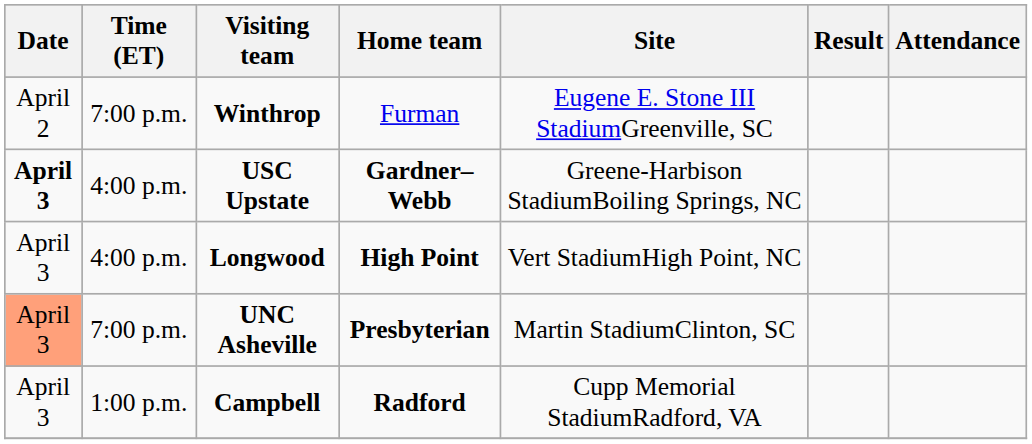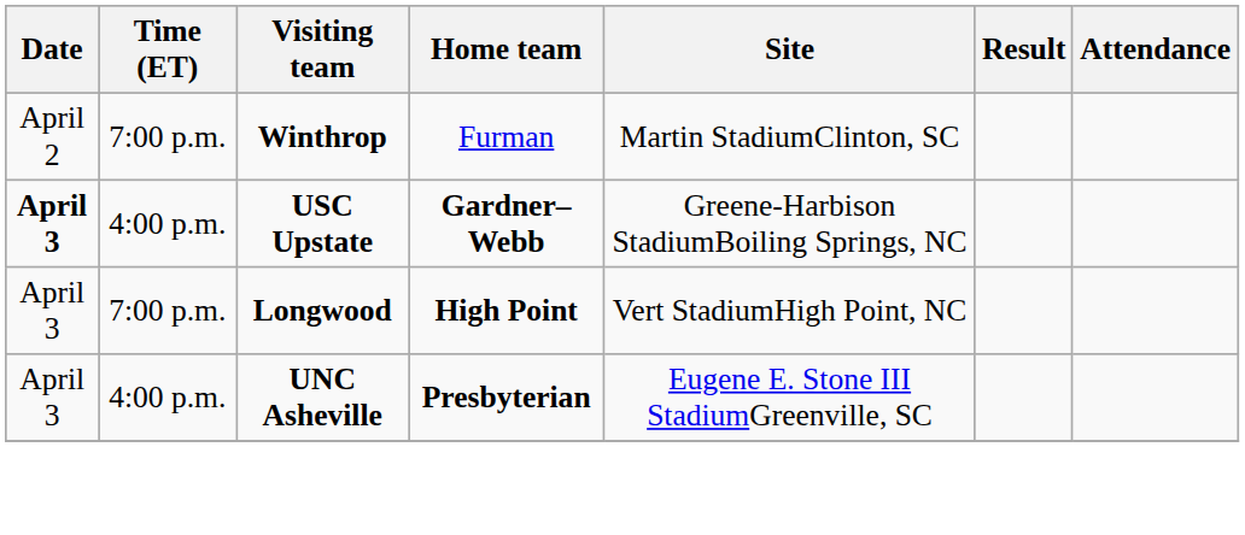 <table class="wikitable" style="font-size:95%; text-align: center;">
 <tr>
 <th>Date</th>
 <th>Time (ET)</th>
 <th>Visiting team</th>
 <th>Home team</th>
 <th>Site</th>
 <th>Result</th>
 <th>Attendance</th>
 </tr>
 <tr>
 <td>April 2</td>
 <td>7:00 p.m.</td>
 <td><strong>Winthrop</strong></td>
 <td><a href='#'>Furman</a></td>
-<td><a href='#'>Eugene E. Stone III Stadium</a>Greenville, SC</td>
+<td>Martin StadiumClinton, SC</td>
 <td></td>
 <td></td>
 </tr>
 <tr>
 <td><strong>April 3</strong></td>
 <td>4:00 p.m.</td>
 <td><strong>USC Upstate</strong></td>
 <td><strong>Gardner–Webb</strong></td>
 <td>Greene-Harbison StadiumBoiling Springs, NC</td>
 <td></td>
 <td></td>
 </tr>
 <tr>
 <td>April 3</td>
-<td>4:00 p.m.</td>
+<td>7:00 p.m.</td>
 <td><strong>Longwood</strong></td>
 <td><strong>High Point</strong></td>
 <td>Vert StadiumHigh Point, NC</td>
 <td></td>
 <td></td>
 </tr>
 <tr>
-<td style="background: lightsalmon;">April 3</td>
-<td>7:00 p.m.</td>
+<td>April 3</td>
+<td>4:00 p.m.</td>
 <td><strong>UNC Asheville</strong></td>
 <td><strong>Presbyterian</strong></td>
-<td>Martin StadiumClinton, SC</td>
-<td></td>
-<td></td>
-</tr>
-<tr>
-<td>April 3</td>
-<td>1:00 p.m.</td>
-<td><strong>Campbell</strong></td>
-<td><strong>Radford</strong></td>
-<td>Cupp Memorial StadiumRadford, VA</td>
+<td><a href='#'>Eugene E. Stone III Stadium</a>Greenville, SC</td>
 <td></td>
 <td></td>
 </tr>
 <tr>
 </tr>
 </table>
